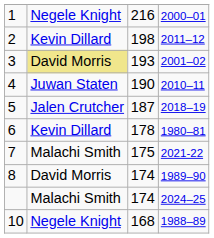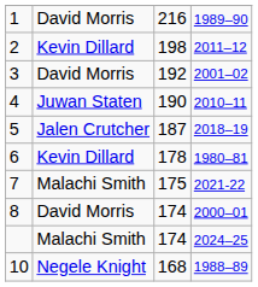 <table class="wikitable">
 <tr>
 </tr>
 <tr>
 <td>1</td>
-<td><a href='#'>Negele Knight</a></td>
+<td>David Morris</td>
 <td>216</td>
-<td style="font-size:80%;"><a href='#'>2000–01</a></td>
+<td style="font-size:80%;"><a href='#'>1989–90</a></td>
 </tr>
 <tr>
 <td>2</td>
 <td><a href='#'>Kevin Dillard</a></td>
 <td>198</td>
 <td style="font-size:80%;"><a href='#'>2011–12</a></td>
 </tr>
 <tr>
 <td>3</td>
-<td style="background: khaki;">David Morris</td>
-<td>193</td>
+<td>David Morris</td>
+<td>192</td>
 <td style="font-size:80%;"><a href='#'>2001–02</a></td>
 </tr>
 <tr>
 <td>4</td>
 <td><a href='#'>Juwan Staten</a></td>
 <td>190</td>
 <td style="font-size:80%;"><a href='#'>2010–11</a></td>
 </tr>
 <tr>
 <td>5</td>
 <td><a href='#'>Jalen Crutcher</a></td>
 <td>187</td>
 <td style="font-size:80%;"><a href='#'>2018–19</a></td>
 </tr>
 <tr>
 <td>6</td>
 <td><a href='#'>Kevin Dillard</a></td>
 <td>178</td>
 <td style="font-size:80%;"><a href='#'>1980–81</a></td>
 </tr>
 <tr>
 <td>7</td>
 <td>Malachi Smith</td>
 <td>175</td>
 <td style="font-size:80%;"><a href='#'>2021-22</a></td>
 </tr>
 <tr>
 <td>8</td>
 <td>David Morris</td>
 <td>174</td>
-<td style="font-size:80%;"><a href='#'>1989–90</a></td>
+<td style="font-size:80%;"><a href='#'>2000–01</a></td>
 </tr>
 <tr>
 <td></td>
 <td>Malachi Smith</td>
 <td>174</td>
 <td style="font-size:80%;"><a href='#'>2024–25</a></td>
 </tr>
 <tr>
 <td>10</td>
 <td><a href='#'>Negele Knight</a></td>
 <td>168</td>
 <td style="font-size:80%;"><a href='#'>1988–89</a></td>
 </tr>
 </table>
